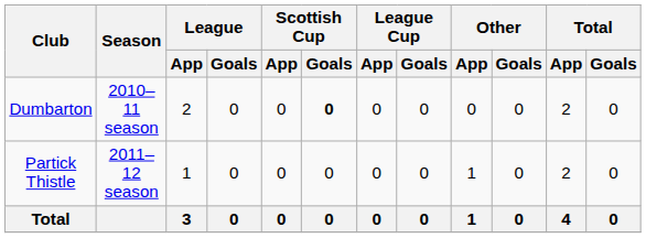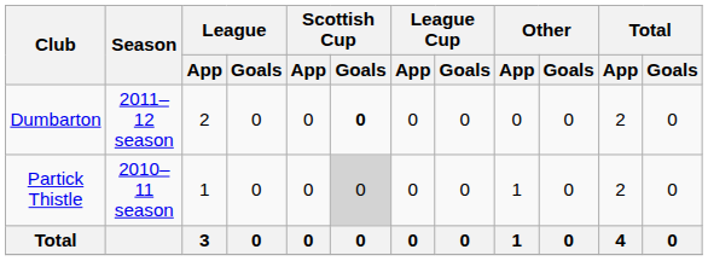 <table class="wikitable">
 <tr>
 <th rowspan=2>Club</th>
 <th rowspan=2>Season</th>
 <th colspan=2>League</th>
 <th colspan=2>Scottish Cup</th>
 <th colspan=2>League Cup</th>
 <th colspan=2>Other</th>
 <th colspan=2>Total</th>
 </tr>
 <tr>
 <th>App</th>
 <th>Goals</th>
 <th>App</th>
 <th>Goals</th>
 <th>App</th>
 <th>Goals</th>
 <th>App</th>
 <th>Goals</th>
 <th>App</th>
 <th>Goals</th>
 </tr>
 <tr align=center>
 <td rowspan=1><a href='#'>Dumbarton</a></td>
-<td><a href='#'>2010–11 season</a></td>
+<td><a href='#'>2011–12 season</a></td>
 <td>2</td>
 <td>0</td>
 <td>0</td>
 <td><strong>0</strong></td>
 <td>0</td>
 <td>0</td>
 <td>0</td>
 <td>0</td>
 <td>2</td>
 <td>0</td>
 </tr>
 <tr align=center>
 <td rowspan=1><a href='#'>Partick Thistle</a></td>
-<td><a href='#'>2011–12 season</a></td>
+<td><a href='#'>2010–11 season</a></td>
 <td>1</td>
 <td>0</td>
 <td>0</td>
-<td>0</td>
+<td style="background: lightgrey;">0</td>
 <td>0</td>
 <td>0</td>
 <td>1</td>
 <td>0</td>
 <td>2</td>
 <td>0</td>
 </tr>
 <tr align=center>
 <th>Total</th>
 <th></th>
 <th>3</th>
 <th>0</th>
 <th>0</th>
 <th>0</th>
 <th>0</th>
 <th>0</th>
 <th>1</th>
 <th>0</th>
 <th>4</th>
 <th>0</th>
 </tr>
 <tr>
 </tr>
 </table>
